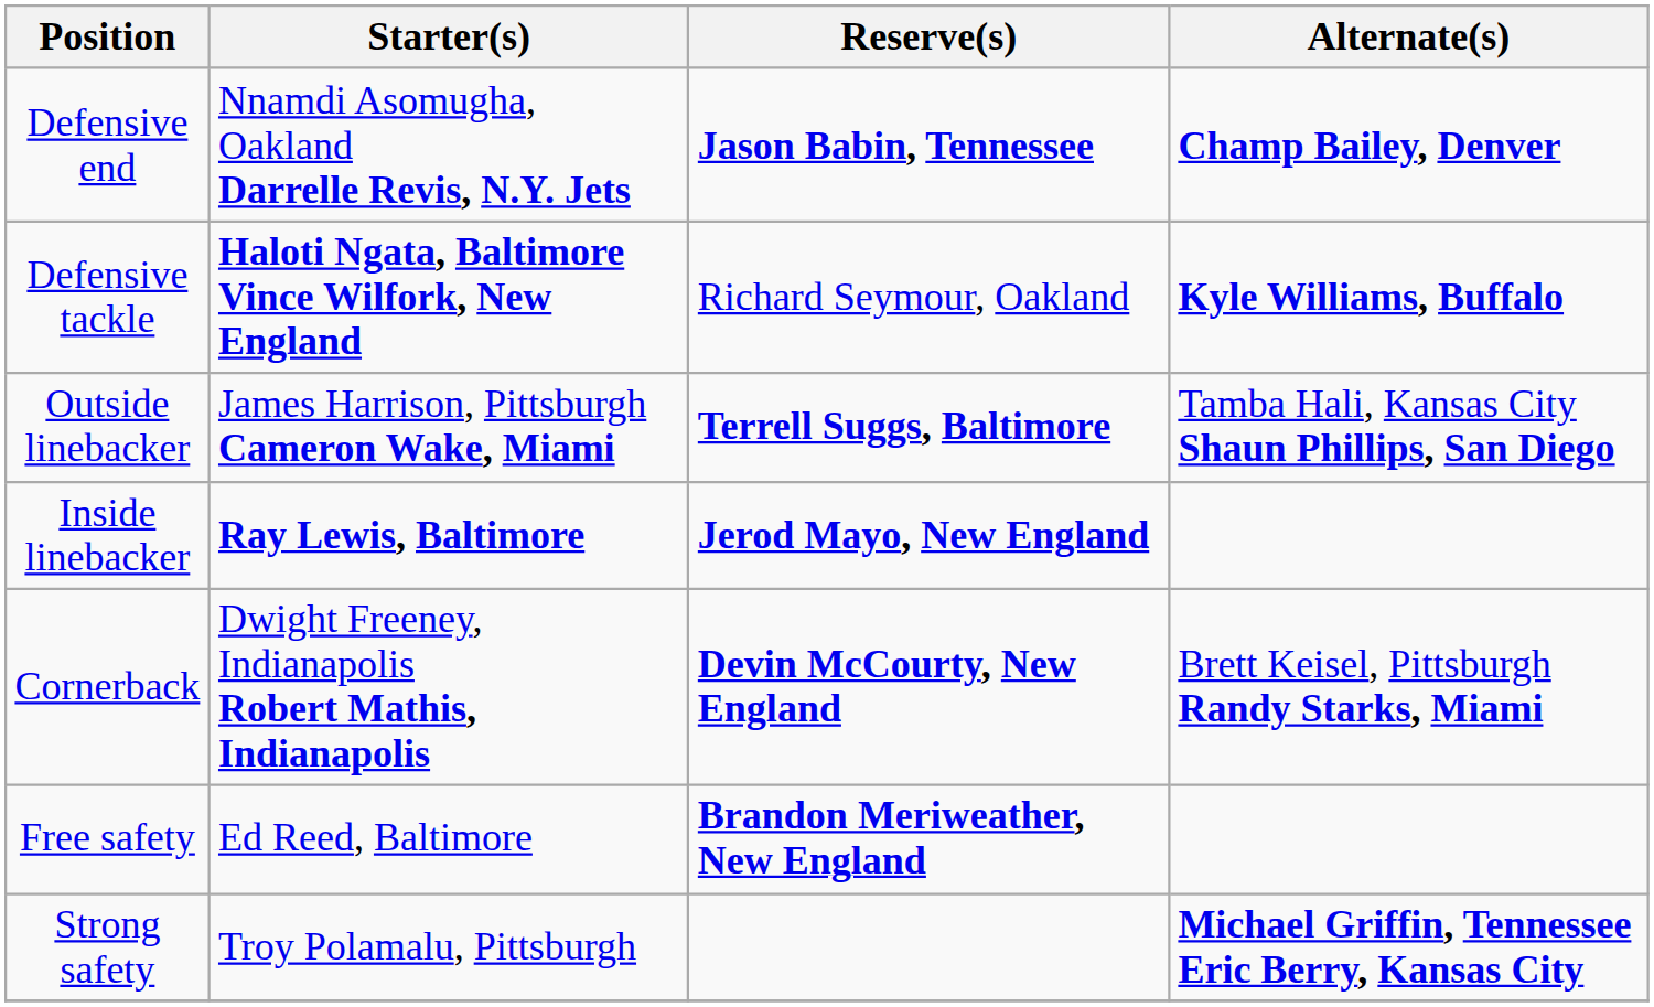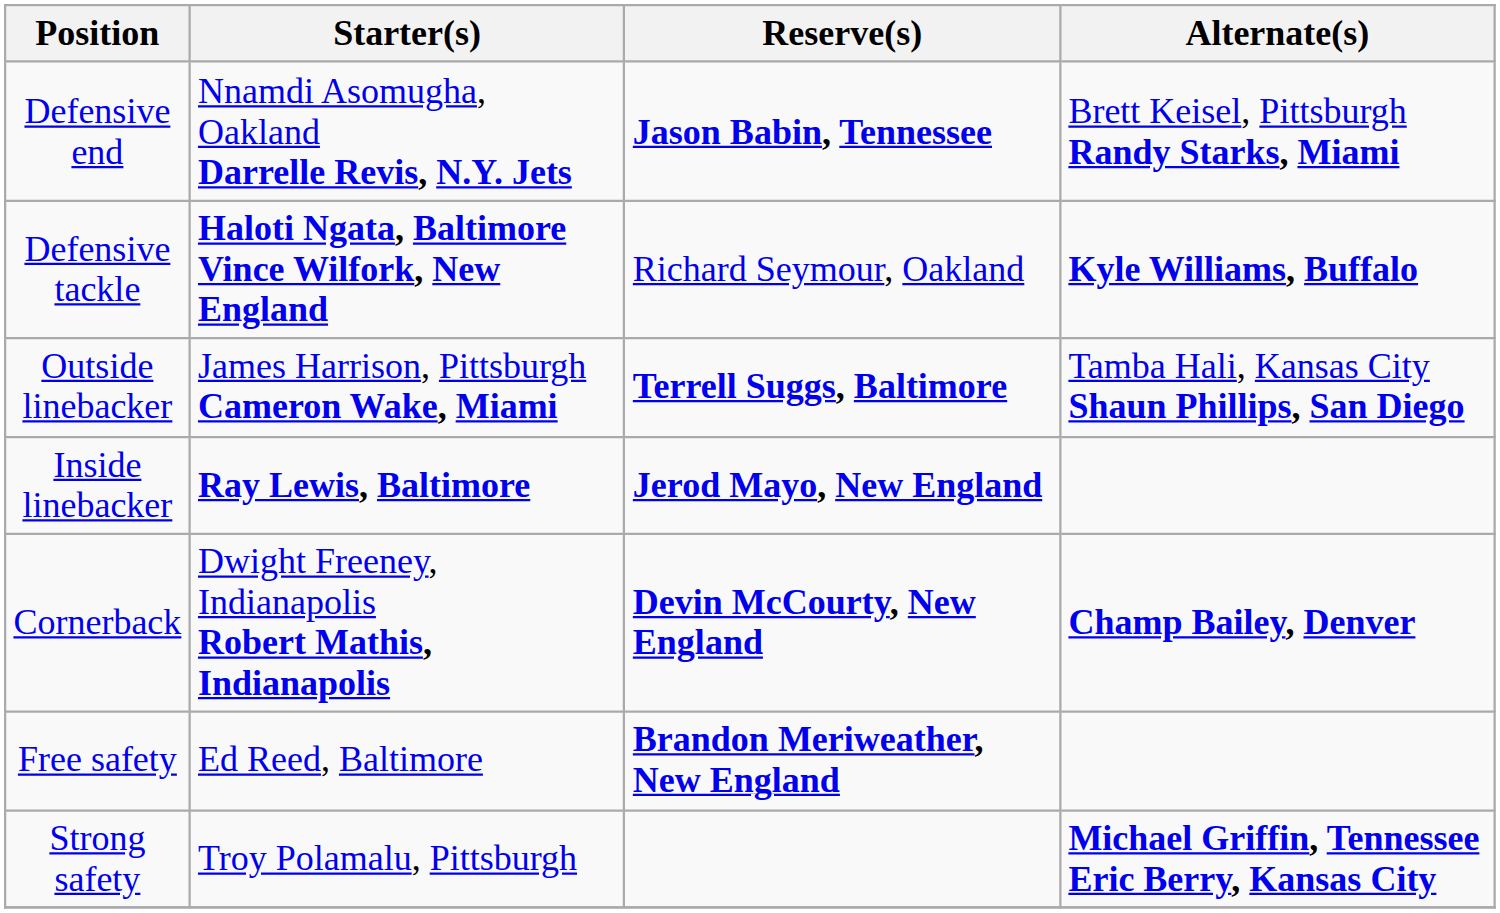 <table class="wikitable" width=75%>
 <tr>
 <th width=10%>Position</th>
 <th width=30%>Starter(s)</th>
 <th width=30%>Reserve(s)</th>
 <th width=30%>Alternate(s)</th>
 </tr>
 <tr>
 <td align=center><a href='#'>Defensive end</a></td>
 <td> <a href='#'>Nnamdi Asomugha</a>, <a href='#'>Oakland</a><br><strong> <a href='#'>Darrelle Revis</a>, <a href='#'>N.Y. Jets</a></strong></td>
 <td><strong> <a href='#'>Jason Babin</a>, <a href='#'>Tennessee</a></strong></td>
-<td><strong> <a href='#'>Champ Bailey</a>, <a href='#'>Denver</a></strong></td>
+<td> <a href='#'>Brett Keisel</a>, <a href='#'>Pittsburgh</a><br><strong> <a href='#'>Randy Starks</a>, <a href='#'>Miami</a></strong></td>
 </tr>
 <tr>
 <td align=center><a href='#'>Defensive tackle</a></td>
 <td><strong> <a href='#'>Haloti Ngata</a>, <a href='#'>Baltimore</a></strong><br><strong> <a href='#'>Vince Wilfork</a>, <a href='#'>New England</a></strong></td>
 <td> <a href='#'>Richard Seymour</a>, <a href='#'>Oakland</a></td>
 <td><strong> <a href='#'>Kyle Williams</a>, <a href='#'>Buffalo</a></strong></td>
 </tr>
 <tr>
 <td align=center><a href='#'>Outside linebacker</a></td>
 <td> <a href='#'>James Harrison</a>, <a href='#'>Pittsburgh</a><br><strong> <a href='#'>Cameron Wake</a>, <a href='#'>Miami</a></strong></td>
 <td><strong> <a href='#'>Terrell Suggs</a>, <a href='#'>Baltimore</a></strong></td>
 <td> <a href='#'>Tamba Hali</a>, <a href='#'>Kansas City</a><br><strong> <a href='#'>Shaun Phillips</a>, <a href='#'>San Diego</a></strong></td>
 </tr>
 <tr>
 <td align=center><a href='#'>Inside linebacker</a></td>
 <td><strong> <a href='#'>Ray Lewis</a>, <a href='#'>Baltimore</a></strong></td>
 <td><strong> <a href='#'>Jerod Mayo</a>, <a href='#'>New England</a></strong></td>
 <td></td>
 </tr>
 <tr>
 <td align=center><a href='#'>Cornerback</a></td>
 <td> <a href='#'>Dwight Freeney</a>, <a href='#'>Indianapolis</a><br><strong> <a href='#'>Robert Mathis</a>, <a href='#'>Indianapolis</a></strong></td>
 <td><strong> <a href='#'>Devin McCourty</a>, <a href='#'>New England</a></strong></td>
-<td> <a href='#'>Brett Keisel</a>, <a href='#'>Pittsburgh</a><br><strong> <a href='#'>Randy Starks</a>, <a href='#'>Miami</a></strong></td>
+<td><strong> <a href='#'>Champ Bailey</a>, <a href='#'>Denver</a></strong></td>
 </tr>
 <tr>
 <td align=center><a href='#'>Free safety</a></td>
 <td> <a href='#'>Ed Reed</a>, <a href='#'>Baltimore</a></td>
 <td><strong> <a href='#'>Brandon Meriweather</a>, <a href='#'>New England</a></strong></td>
 <td></td>
 </tr>
 <tr>
 <td align=center><a href='#'>Strong safety</a></td>
 <td> <a href='#'>Troy Polamalu</a>, <a href='#'>Pittsburgh</a></td>
 <td></td>
 <td><strong> <a href='#'>Michael Griffin</a>, <a href='#'>Tennessee</a></strong><br><strong> <a href='#'>Eric Berry</a>, <a href='#'>Kansas City</a></strong></td>
 </tr>
 <tr>
 </tr>
 </table>
